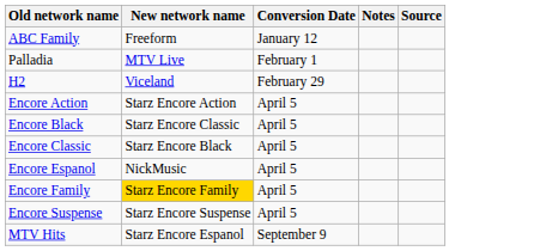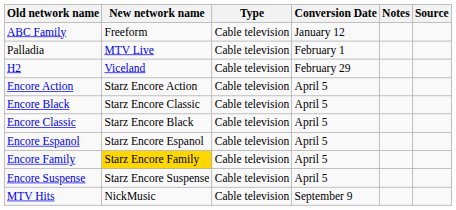 <table class="wikitable">
 <tr>
 <th>Old network name</th>
 <th>New network name</th>
+<th>Type</th>
 <th>Conversion Date</th>
 <th>Notes</th>
 <th>Source</th>
 </tr>
 <tr>
 <td><a href='#'>ABC Family</a></td>
 <td>Freeform</td>
+<td>Cable television</td>
 <td>January 12</td>
 <td></td>
 <td></td>
 </tr>
 <tr>
 <td>Palladia</td>
 <td><a href='#'>MTV Live</a></td>
+<td>Cable television</td>
 <td>February 1</td>
 <td></td>
 <td></td>
 </tr>
 <tr>
 <td><a href='#'>H2</a></td>
 <td><a href='#'>Viceland</a></td>
+<td>Cable television</td>
 <td>February 29</td>
 <td></td>
 <td></td>
 </tr>
 <tr>
 <td><a href='#'>Encore Action</a></td>
 <td>Starz Encore Action</td>
+<td>Cable television</td>
 <td>April 5</td>
 <td></td>
 <td></td>
 </tr>
 <tr>
 <td><a href='#'>Encore Black</a></td>
 <td>Starz Encore Classic</td>
+<td>Cable television</td>
 <td>April 5</td>
 <td></td>
 <td></td>
 </tr>
 <tr>
 <td><a href='#'>Encore Classic</a></td>
 <td>Starz Encore Black</td>
+<td>Cable television</td>
 <td>April 5</td>
 <td></td>
 <td></td>
 </tr>
 <tr>
 <td><a href='#'>Encore Espanol</a></td>
-<td>NickMusic</td>
+<td>Starz Encore Espanol</td>
+<td>Cable television</td>
 <td>April 5</td>
 <td></td>
 <td></td>
 </tr>
 <tr>
 <td><a href='#'>Encore Family</a></td>
 <td style="background: gold;">Starz Encore Family</td>
+<td>Cable television</td>
 <td>April 5</td>
 <td></td>
 <td></td>
 </tr>
 <tr>
 <td><a href='#'>Encore Suspense</a></td>
 <td>Starz Encore Suspense</td>
+<td>Cable television</td>
 <td>April 5</td>
 <td></td>
 <td></td>
 </tr>
 <tr>
 <td><a href='#'>MTV Hits</a></td>
-<td>Starz Encore Espanol</td>
+<td>NickMusic</td>
+<td>Cable television</td>
 <td>September 9</td>
 <td></td>
 <td></td>
 </tr>
 </table>
